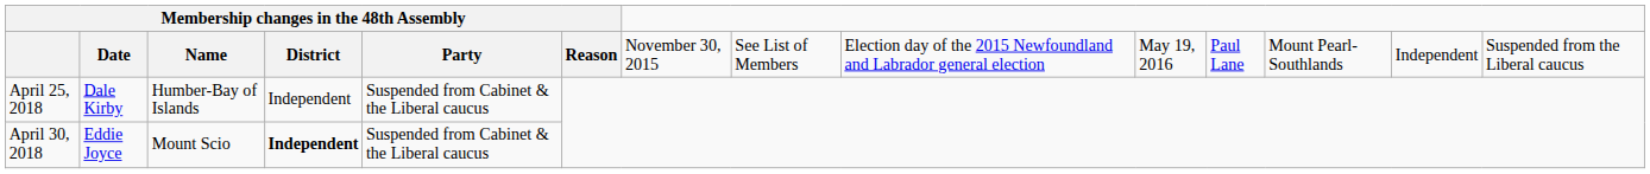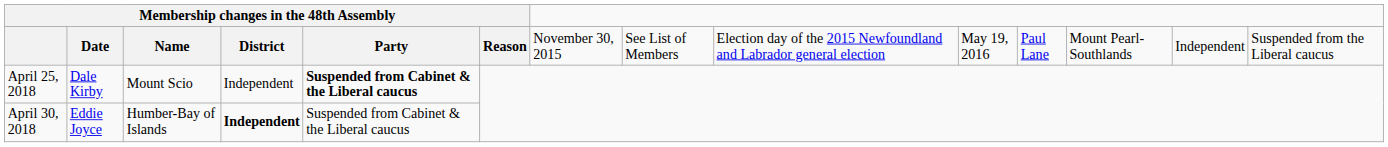 <table class="wikitable">
 <tr>
 <th colspan=6>Membership changes in the 48th Assembly</th>
 </tr>
 <tr>
 <th></th>
 <th>Date</th>
 <th>Name</th>
 <th>District</th>
 <th>Party</th>
 <th>Reason<br></th>
 <td>November 30, 2015</td>
 <td colspan=3>See List of Members</td>
 <td>Election day of the <a href='#'>2015 Newfoundland and Labrador general election</a><br></td>
 <td>May 19, 2016</td>
 <td><a href='#'>Paul Lane</a></td>
 <td>Mount Pearl-Southlands</td>
 <td>Independent</td>
 <td>Suspended from the Liberal caucus</td>
 </tr>
 <tr>
 <td>April 25, 2018</td>
 <td><a href='#'>Dale Kirby</a></td>
-<td>Humber-Bay of Islands</td>
+<td>Mount Scio</td>
 <td>Independent</td>
-<td>Suspended from Cabinet & the Liberal caucus</td>
+<td><strong>Suspended from Cabinet & the Liberal caucus</strong></td>
 </tr>
 <tr>
 <td>April 30, 2018</td>
 <td><a href='#'>Eddie Joyce</a></td>
-<td>Mount Scio</td>
+<td>Humber-Bay of Islands</td>
 <td><strong>Independent</strong></td>
 <td>Suspended from Cabinet & the Liberal caucus</td>
 </tr>
 </table>
